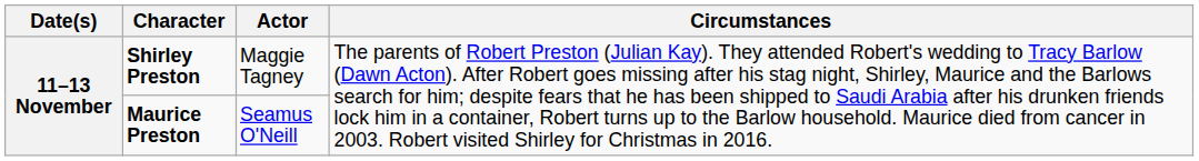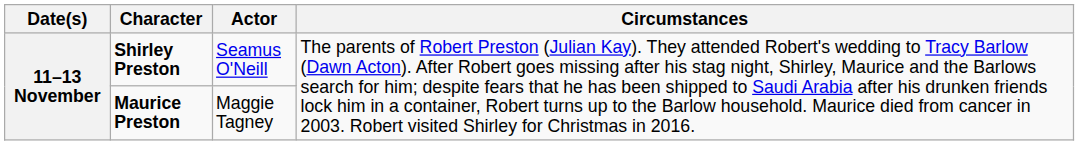 <table class="wikitable plainrowheaders" style="font-size:90%">
 <tr>
 <th scope="col">Date(s)</th>
 <th scope="col">Character</th>
 <th scope="col">Actor</th>
 <th scope="col">Circumstances</th>
 </tr>
 <tr>
 <th scope="row" rowspan="2">11–13 November</th>
 <td><strong>Shirley Preston</strong></td>
-<td>Maggie Tagney</td>
+<td><a href='#'>Seamus O'Neill</a></td>
 <td rowspan=2>The parents of <a href='#'>Robert Preston</a> (<a href='#'>Julian Kay</a>). They attended Robert's wedding to <a href='#'>Tracy Barlow</a> (<a href='#'>Dawn Acton</a>). After Robert goes missing after his stag night, Shirley, Maurice and the Barlows search for him; despite fears that he has been shipped to <a href='#'>Saudi Arabia</a> after his drunken friends lock him in a container, Robert turns up to the Barlow household. Maurice died from cancer in 2003. Robert visited Shirley for Christmas in 2016.</td>
 </tr>
 <tr>
 <td><strong>Maurice Preston</strong></td>
-<td><a href='#'>Seamus O'Neill</a></td>
+<td>Maggie Tagney</td>
 </tr>
 </table>
